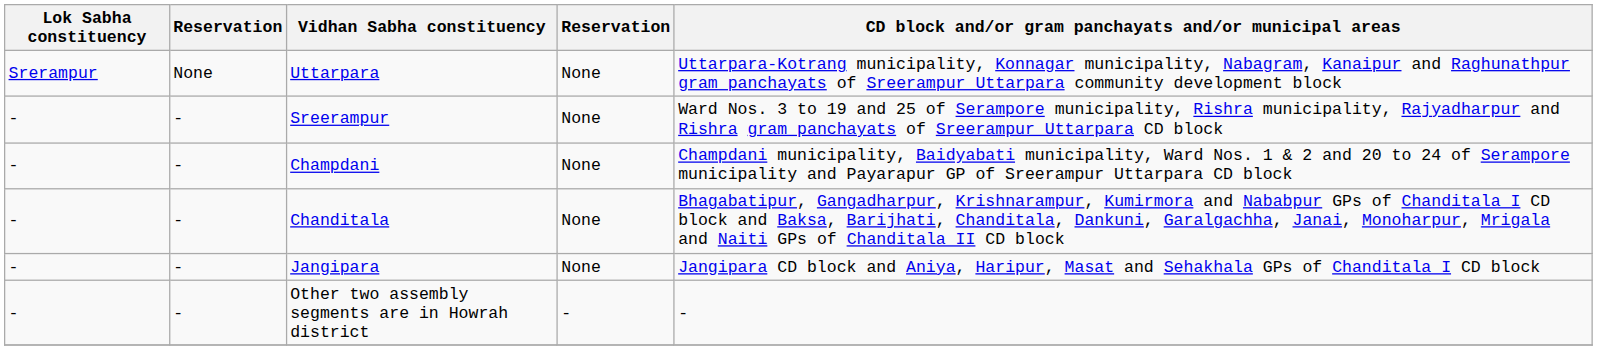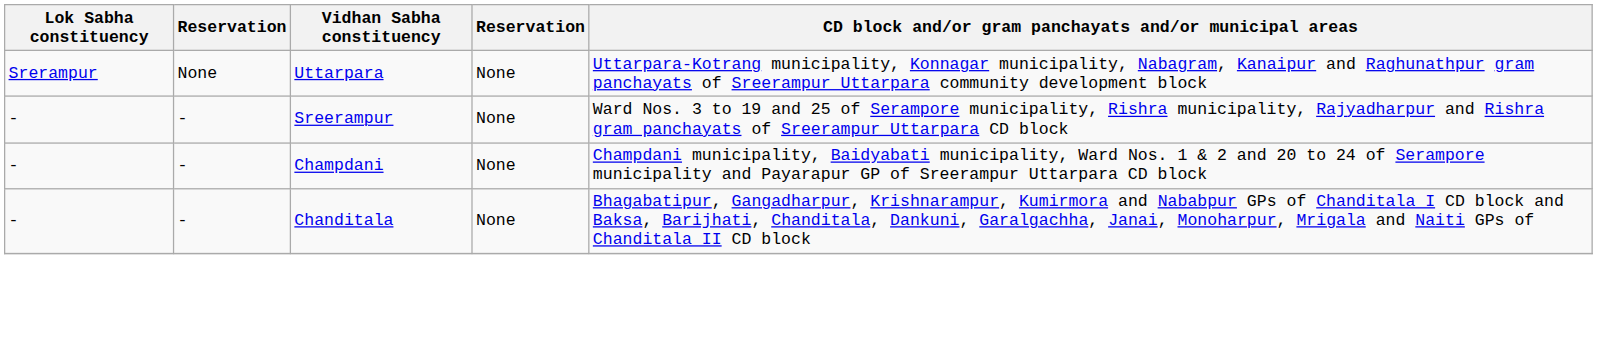 <table class="wikitable sortable">
 <tr>
 <th>Lok Sabha constituency</th>
 <th>Reservation</th>
 <th>Vidhan Sabha constituency</th>
 <th>Reservation</th>
 <th>CD block and/or gram panchayats and/or municipal areas</th>
 </tr>
 <tr>
 <td><a href='#'>Srerampur</a></td>
 <td>None</td>
 <td><a href='#'>Uttarpara</a></td>
 <td>None</td>
 <td><a href='#'>Uttarpara-Kotrang</a> municipality, <a href='#'>Konnagar</a> municipality, <a href='#'>Nabagram</a>, <a href='#'>Kanaipur</a> and <a href='#'>Raghunathpur</a> <a href='#'>gram panchayats</a> of <a href='#'>Sreerampur Uttarpara</a> community development block</td>
 </tr>
 <tr>
 <td>-</td>
 <td>-</td>
 <td><a href='#'>Sreerampur</a></td>
 <td>None</td>
 <td>Ward Nos. 3 to 19 and 25 of <a href='#'>Serampore</a> municipality, <a href='#'>Rishra</a> municipality, <a href='#'>Rajyadharpur</a> and <a href='#'>Rishra</a> <a href='#'>gram panchayats</a> of <a href='#'>Sreerampur Uttarpara</a> CD block</td>
 </tr>
 <tr>
 <td>-</td>
 <td>-</td>
 <td><a href='#'>Champdani</a></td>
 <td>None</td>
 <td><a href='#'>Champdani</a> municipality, <a href='#'>Baidyabati</a> municipality, Ward Nos. 1 & 2 and 20 to 24 of <a href='#'>Serampore</a> municipality and Payarapur GP of Sreerampur Uttarpara CD block</td>
 </tr>
 <tr>
 <td>-</td>
 <td>-</td>
 <td><a href='#'>Chanditala</a></td>
 <td>None</td>
 <td><a href='#'>Bhagabatipur</a>, <a href='#'>Gangadharpur</a>, <a href='#'>Krishnarampur</a>, <a href='#'>Kumirmora</a> and <a href='#'>Nababpur</a> GPs of <a href='#'>Chanditala I</a> CD block and <a href='#'>Baksa</a>, <a href='#'>Barijhati</a>, <a href='#'>Chanditala</a>, <a href='#'>Dankuni</a>, <a href='#'>Garalgachha</a>, <a href='#'>Janai</a>, <a href='#'>Monoharpur</a>, <a href='#'>Mrigala</a> and <a href='#'>Naiti</a> GPs of <a href='#'>Chanditala II</a> CD block</td>
 </tr>
 <tr>
-<td>-</td>
-<td>-</td>
-<td><a href='#'>Jangipara</a></td>
-<td>None</td>
-<td><a href='#'>Jangipara</a> CD block and <a href='#'>Aniya</a>, <a href='#'>Haripur</a>, <a href='#'>Masat</a> and <a href='#'>Sehakhala</a> GPs of <a href='#'>Chanditala I</a> CD block</td>
-</tr>
-<tr>
-<td>-</td>
-<td>-</td>
-<td>Other two assembly segments are in Howrah district</td>
-<td>-</td>
-<td>-</td>
-</tr>
-<tr>
 </tr>
 </table>
